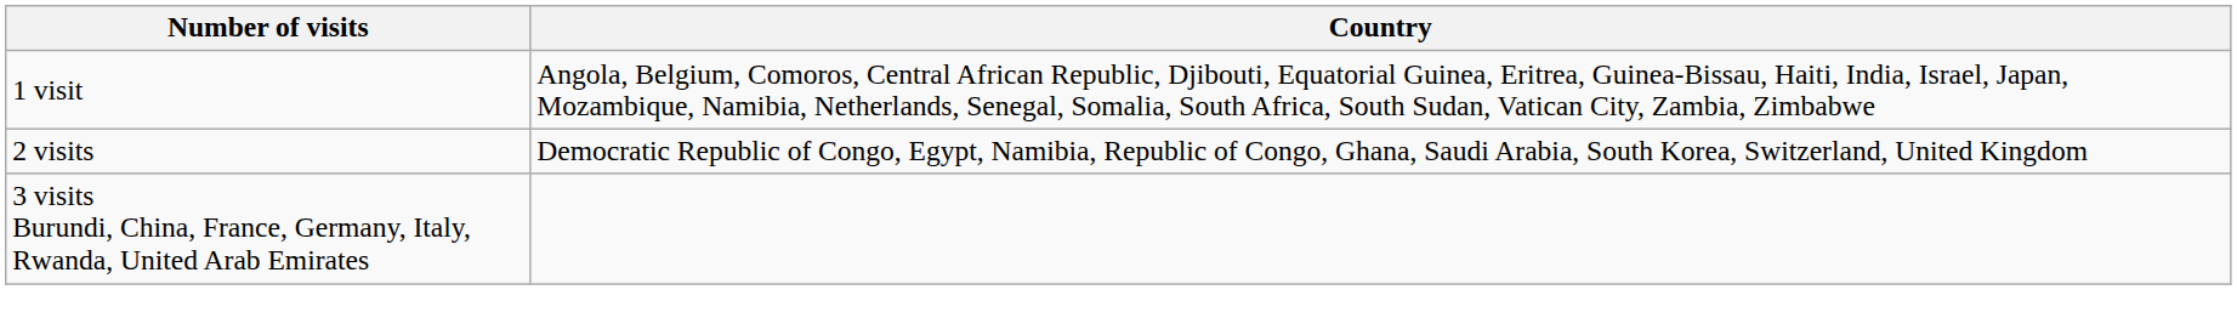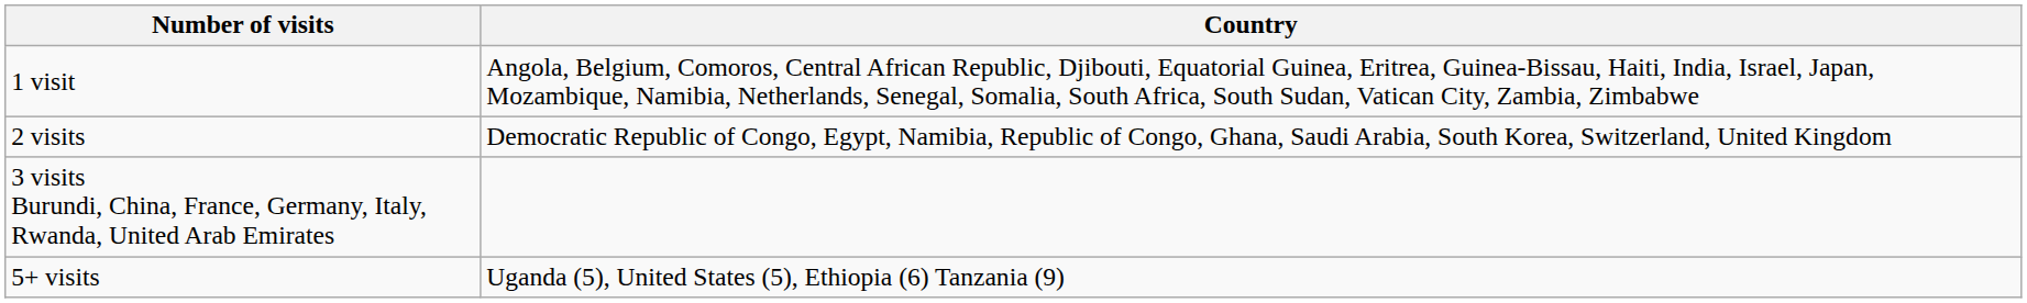 <table class="wikitable">
 <tr>
 <th>Number of visits</th>
 <th>Country</th>
 </tr>
 <tr>
 <td>1 visit</td>
 <td>Angola, Belgium, Comoros, Central African Republic, Djibouti, Equatorial Guinea, Eritrea, Guinea-Bissau, Haiti, India, Israel, Japan, Mozambique, Namibia, Netherlands, Senegal, Somalia, South Africa, South Sudan, Vatican City, Zambia, Zimbabwe</td>
 </tr>
 <tr>
 <td>2 visits</td>
 <td>Democratic Republic of Congo, Egypt, Namibia, Republic of Congo, Ghana, Saudi Arabia, South Korea, Switzerland, United Kingdom</td>
 </tr>
 <tr>
 <td>3 visits<br>Burundi, China, France, Germany, Italy, Rwanda, United Arab Emirates</td>
 </tr>
+<tr>
+<td>5+ visits</td>
+<td>Uganda (5), United States (5), Ethiopia (6) Tanzania (9)</td>
+</tr>
 </table>
